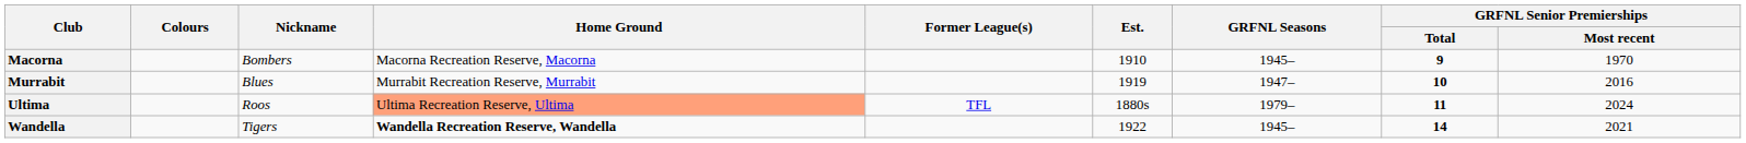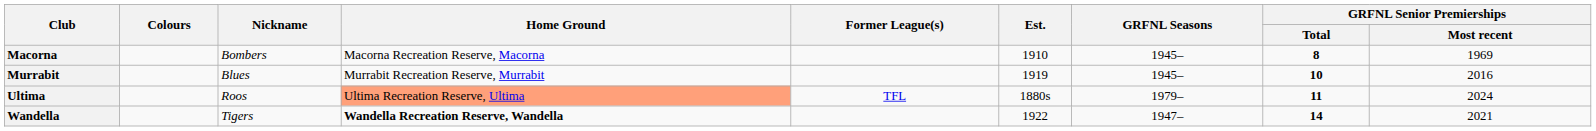 <table class="wikitable sortable mw-collapsible mw-collapsed" style="text-align:center; width:100%">
 <tr>
 <th rowspan="2">Club</th>
 <th rowspan="2">Colours</th>
 <th rowspan="2">Nickname</th>
 <th rowspan="2">Home Ground</th>
 <th rowspan="2">Former League(s)</th>
 <th rowspan="2">Est.</th>
 <th rowspan="2">GRFNL Seasons</th>
 <th colspan="2">GRFNL Senior Premierships</th>
 </tr>
 <tr>
 <th>Total</th>
 <th>Most recent</th>
 </tr>
 <tr>
 <th style="text-align:left">Macorna</th>
 <td></td>
 <td align="left"><em>Bombers</em></td>
 <td align="left">Macorna Recreation Reserve, <a href='#'>Macorna</a></td>
 <td align="center"></td>
 <td>1910</td>
 <td>1945–</td>
-<td><strong>9</strong></td>
-<td>1970</td>
+<td><strong>8</strong></td>
+<td>1969</td>
 </tr>
 <tr>
 <th style="text-align:left">Murrabit</th>
 <td></td>
 <td align="left"><em>Blues</em></td>
 <td align="left">Murrabit Recreation Reserve, <a href='#'>Murrabit</a></td>
 <td align="center"></td>
 <td>1919</td>
-<td>1947–</td>
+<td>1945–</td>
 <td><strong>10</strong></td>
 <td>2016</td>
 </tr>
 <tr>
 <th style="text-align:left">Ultima</th>
 <td></td>
 <td align="left"><em>Roos</em></td>
 <td align="left" style="background: lightsalmon;">Ultima Recreation Reserve, <a href='#'>Ultima</a></td>
 <td align="center"><a href='#'>TFL</a></td>
 <td>1880s</td>
 <td>1979–</td>
 <td><strong>11</strong></td>
 <td>2024</td>
 </tr>
 <tr>
 <th style="text-align:left">Wandella</th>
 <td></td>
 <td align="left"><em>Tigers</em></td>
 <td align="left"><strong>Wandella Recreation Reserve, Wandella</strong></td>
 <td align="center"></td>
 <td>1922</td>
-<td>1945–</td>
+<td>1947–</td>
 <td><strong>14</strong></td>
 <td>2021</td>
 </tr>
 </table>
